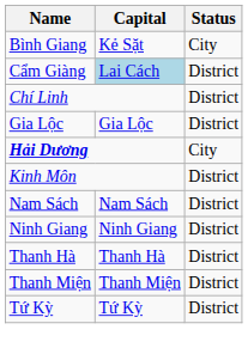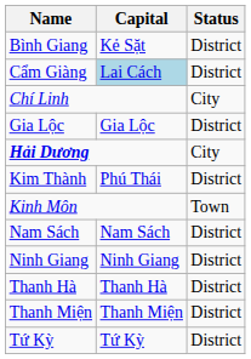 <table class="wikitable sortable">
 <tr>
 <th>Name</th>
 <th>Capital</th>
 <th>Status</th>
 </tr>
 <tr>
 <td><a href='#'>Bình Giang</a></td>
 <td><a href='#'>Kẻ Sặt</a></td>
-<td>City</td>
+<td>District</td>
 </tr>
 <tr>
 <td><a href='#'>Cẩm Giàng</a></td>
 <td style="background: lightblue;"><a href='#'>Lai Cách</a></td>
 <td>District</td>
 </tr>
 <tr>
 <td colspan="2"><em><a href='#'>Chí Linh</a></em></td>
-<td>District</td>
+<td>City</td>
 </tr>
 <tr>
 <td><a href='#'>Gia Lộc</a></td>
 <td><a href='#'>Gia Lộc</a></td>
 <td>District</td>
 </tr>
 <tr>
 <td colspan="2"><strong><em><a href='#'>Hải Dương</a></em></strong></td>
 <td>City</td>
 </tr>
 <tr>
+<td><a href='#'>Kim Thành</a></td>
+<td><a href='#'>Phú Thái</a></td>
+<td>District</td>
+</tr>
+<tr>
 <td colspan="2"><em><a href='#'>Kinh Môn</a></em></td>
-<td>District</td>
+<td>Town</td>
 </tr>
 <tr>
 <td><a href='#'>Nam Sách</a></td>
 <td><a href='#'>Nam Sách</a></td>
 <td>District</td>
 </tr>
 <tr>
 <td><a href='#'>Ninh Giang</a></td>
 <td><a href='#'>Ninh Giang</a></td>
 <td>District</td>
 </tr>
 <tr>
 <td><a href='#'>Thanh Hà</a></td>
 <td><a href='#'>Thanh Hà</a></td>
 <td>District</td>
 </tr>
 <tr>
 <td><a href='#'>Thanh Miện</a></td>
 <td><a href='#'>Thanh Miện</a></td>
 <td>District</td>
 </tr>
 <tr>
 <td><a href='#'>Tứ Kỳ</a></td>
 <td><a href='#'>Tứ Kỳ</a></td>
 <td>District</td>
 </tr>
 </table>
